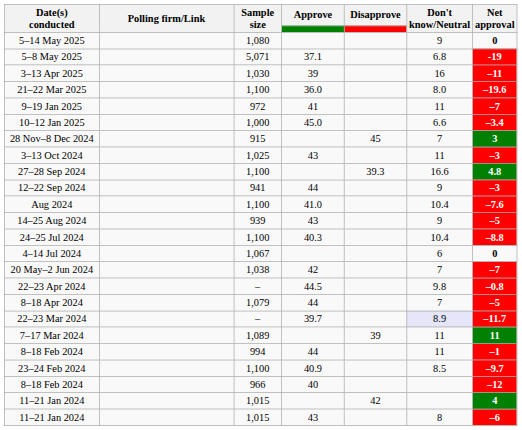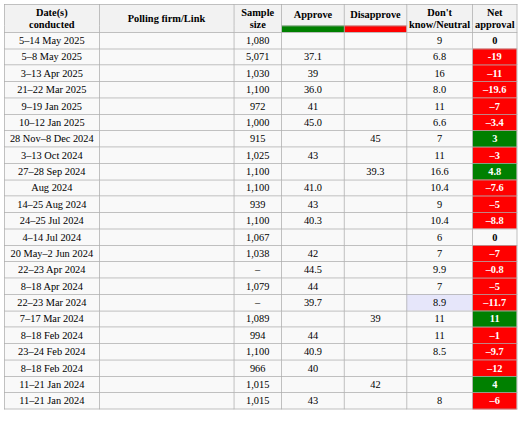 <table class="wikitable sortable collapsible" style="text-align:center; font-size:90%; line-height:16px">
 <tr>
 <th style="width:125px;" rowspan="2">Date(s)<br>conducted</th>
 <th rowspan="2" style="width:180px;">Polling firm/Link</th>
 <th style="width:60px;" rowspan="2">Sample size</th>
 <th class="unsortable" style="width:80px;">Approve</th>
 <th class="unsortable" style="width:80px;">Disapprove</th>
 <th class="unsortable" style="width:80px;" rowspan="2">Don't know/Neutral</th>
 <th class="unsortable" style="width:20px;" rowspan="2">Net approval</th>
 </tr>
 <tr>
 <th class="unsortable" style="background:green;width:60px;"></th>
 <th class="unsortable" style="background:red;width:60px;"></th>
 </tr>
 <tr>
 <td data-sort-value="2025-05-14">5–14 May 2025</td>
 <td></td>
 <td>1,080</td>
 <td></td>
 <td></td>
 <td>9</td>
 <td><strong>0</strong></td>
 </tr>
 <tr>
 <td data-sort-value="2025-05-08">5–8 May 2025</td>
 <td></td>
 <td>5,071</td>
 <td>37.1</td>
 <td></td>
 <td>6.8</td>
 <td style="background:red;color:white;"><strong>-19</strong></td>
 </tr>
 <tr>
 <td data-sort-value="2025-04-13">3–13 Apr 2025</td>
 <td></td>
 <td>1,030</td>
 <td>39</td>
 <td></td>
 <td>16</td>
 <td style="background:red;color:white;"><strong>–11</strong></td>
 </tr>
 <tr>
 <td data-sort-value="2025-03-22">21–22 Mar 2025</td>
 <td></td>
 <td>1,100</td>
 <td>36.0</td>
 <td></td>
 <td>8.0</td>
 <td style="background:red;color:white;"><strong>–19.6</strong></td>
 </tr>
 <tr>
 <td data-sort-value="2025-01-19">9–19 Jan 2025</td>
 <td></td>
 <td>972</td>
 <td>41</td>
 <td></td>
 <td>11</td>
 <td style="background:red;color:white;"><strong>–7</strong></td>
 </tr>
 <tr>
 <td data-sort-value="2025-01-12">10–12 Jan 2025</td>
 <td></td>
 <td>1,000</td>
 <td>45.0</td>
 <td></td>
 <td>6.6</td>
 <td style="background:red;color:white;"><strong>–3.4</strong></td>
 </tr>
 <tr>
 <td data-sort-value="2024-12-08">28 Nov–8 Dec 2024</td>
 <td></td>
 <td>915</td>
 <td></td>
 <td>45</td>
 <td>7</td>
 <td style="background:green;color:white;"><strong>3</strong></td>
 </tr>
 <tr>
 <td data-sort-value="2024-10-13">3–13 Oct 2024</td>
 <td></td>
 <td>1,025</td>
 <td>43</td>
 <td></td>
 <td>11</td>
 <td style="background:red;color:white;"><strong>–3</strong></td>
 </tr>
 <tr>
 <td data-sort-value="2024-08-27">27–28 Sep 2024</td>
 <td></td>
 <td>1,100</td>
 <td></td>
 <td>39.3</td>
 <td>16.6</td>
 <td style="background:green;color:white;"><strong>4.8</strong></td>
 </tr>
 <tr>
-<td data-sort-value="2024-09-22">12–22 Sep 2024</td>
-<td></td>
-<td>941</td>
-<td>44</td>
-<td></td>
-<td>9</td>
-<td style="background:red;color:white;"><strong>–3</strong></td>
-</tr>
-<tr>
 <td data-sort-value="2024-08-27">Aug 2024</td>
 <td></td>
 <td>1,100</td>
 <td>41.0</td>
 <td></td>
 <td>10.4</td>
 <td style="background:red;color:white;"><strong>–7.6</strong></td>
 </tr>
 <tr>
 <td data-sort-value="2024-08-25">14–25 Aug 2024</td>
 <td></td>
 <td>939</td>
 <td>43</td>
 <td></td>
 <td>9</td>
 <td style="background:red;color:white;"><strong>–5</strong></td>
 </tr>
 <tr>
 <td data-sort-value="2024-09-25">24–25 Jul 2024</td>
 <td></td>
 <td>1,100</td>
 <td>40.3</td>
 <td></td>
 <td>10.4</td>
 <td style="background:red;color:white;"><strong>–8.8</strong></td>
 </tr>
 <tr>
 <td data-sort-value="2024-07-14">4–14 Jul 2024</td>
 <td></td>
 <td>1,067</td>
 <td></td>
 <td></td>
 <td>6</td>
 <td><strong>0</strong></td>
 </tr>
 <tr>
 <td data-sort-value="2024-06-02">20 May–2 Jun 2024</td>
 <td></td>
 <td>1,038</td>
 <td>42</td>
 <td></td>
 <td>7</td>
 <td style="background:red;color:white;"><strong>–7</strong></td>
 </tr>
 <tr>
 <td data-sort-value="2024-04-23">22–23 Apr 2024</td>
 <td></td>
 <td>–</td>
 <td>44.5</td>
 <td></td>
-<td>9.8</td>
+<td>9.9</td>
 <td style="background:red;color:white;"><strong>–0.8</strong></td>
 </tr>
 <tr>
 <td data-sort-value="2024-04-18">8–18 Apr 2024</td>
 <td></td>
 <td>1,079</td>
 <td>44</td>
 <td></td>
 <td>7</td>
 <td style="background:red;color:white;"><strong>–5</strong></td>
 </tr>
 <tr>
 <td data-sort-value="2024-03-23">22–23 Mar 2024</td>
 <td></td>
 <td>–</td>
 <td>39.7</td>
 <td></td>
 <td style="background: lavender;">8.9</td>
 <td style="background:red;color:white;"><strong>–11.7</strong></td>
 </tr>
 <tr>
 <td data-sort-value="2024-03-17">7–17 Mar 2024</td>
 <td></td>
 <td>1,089</td>
 <td></td>
 <td>39</td>
 <td>11</td>
 <td style="background:green;color:white;"><strong>11</strong></td>
 </tr>
 <tr>
 <td data-sort-value="2024-02-18">8–18 Feb 2024</td>
 <td></td>
 <td>994</td>
 <td>44</td>
 <td></td>
 <td>11</td>
 <td style="background:red;color:white;"><strong>–1</strong></td>
 </tr>
 <tr>
 <td data-sort-value="2024-02-24">23–24 Feb 2024</td>
 <td></td>
 <td>1,100</td>
 <td>40.9</td>
 <td></td>
 <td>8.5</td>
 <td style="background:red;color:white;"><strong>–9.7</strong></td>
 </tr>
 <tr>
 <td data-sort-value="2024-02-18">8–18 Feb 2024</td>
 <td></td>
 <td>966</td>
 <td>40</td>
 <td></td>
 <td></td>
 <td style="background:red;color:white;"><strong>–12</strong></td>
 </tr>
 <tr>
 <td data-sort-value="2024-01-21">11–21 Jan 2024</td>
 <td></td>
 <td>1,015</td>
 <td></td>
 <td>42</td>
 <td></td>
 <td style="background:green;color:white;"><strong>4</strong></td>
 </tr>
 <tr>
 <td data-sort-value="2024-01-21">11–21 Jan 2024</td>
 <td></td>
 <td>1,015</td>
 <td>43</td>
 <td></td>
 <td>8</td>
 <td style="background:red;color:white;"><strong>–6</strong></td>
 </tr>
 </table>
